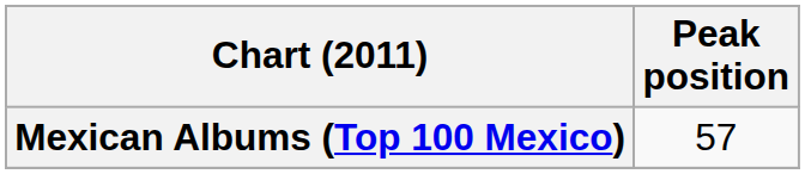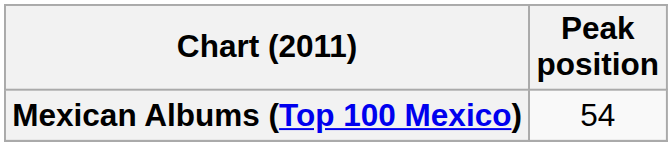 <table class="wikitable sortable plainrowheaders" style="text-align:center">
 <tr>
 <th scope="col">Chart (2011)</th>
 <th scope="col">Peak<br>position</th>
 </tr>
 <tr>
 <th scope="row">Mexican Albums (<a href='#'>Top 100 Mexico</a>)</th>
-<td>57</td>
+<td>54</td>
 </tr>
 <tr>
 </tr>
 </table>
